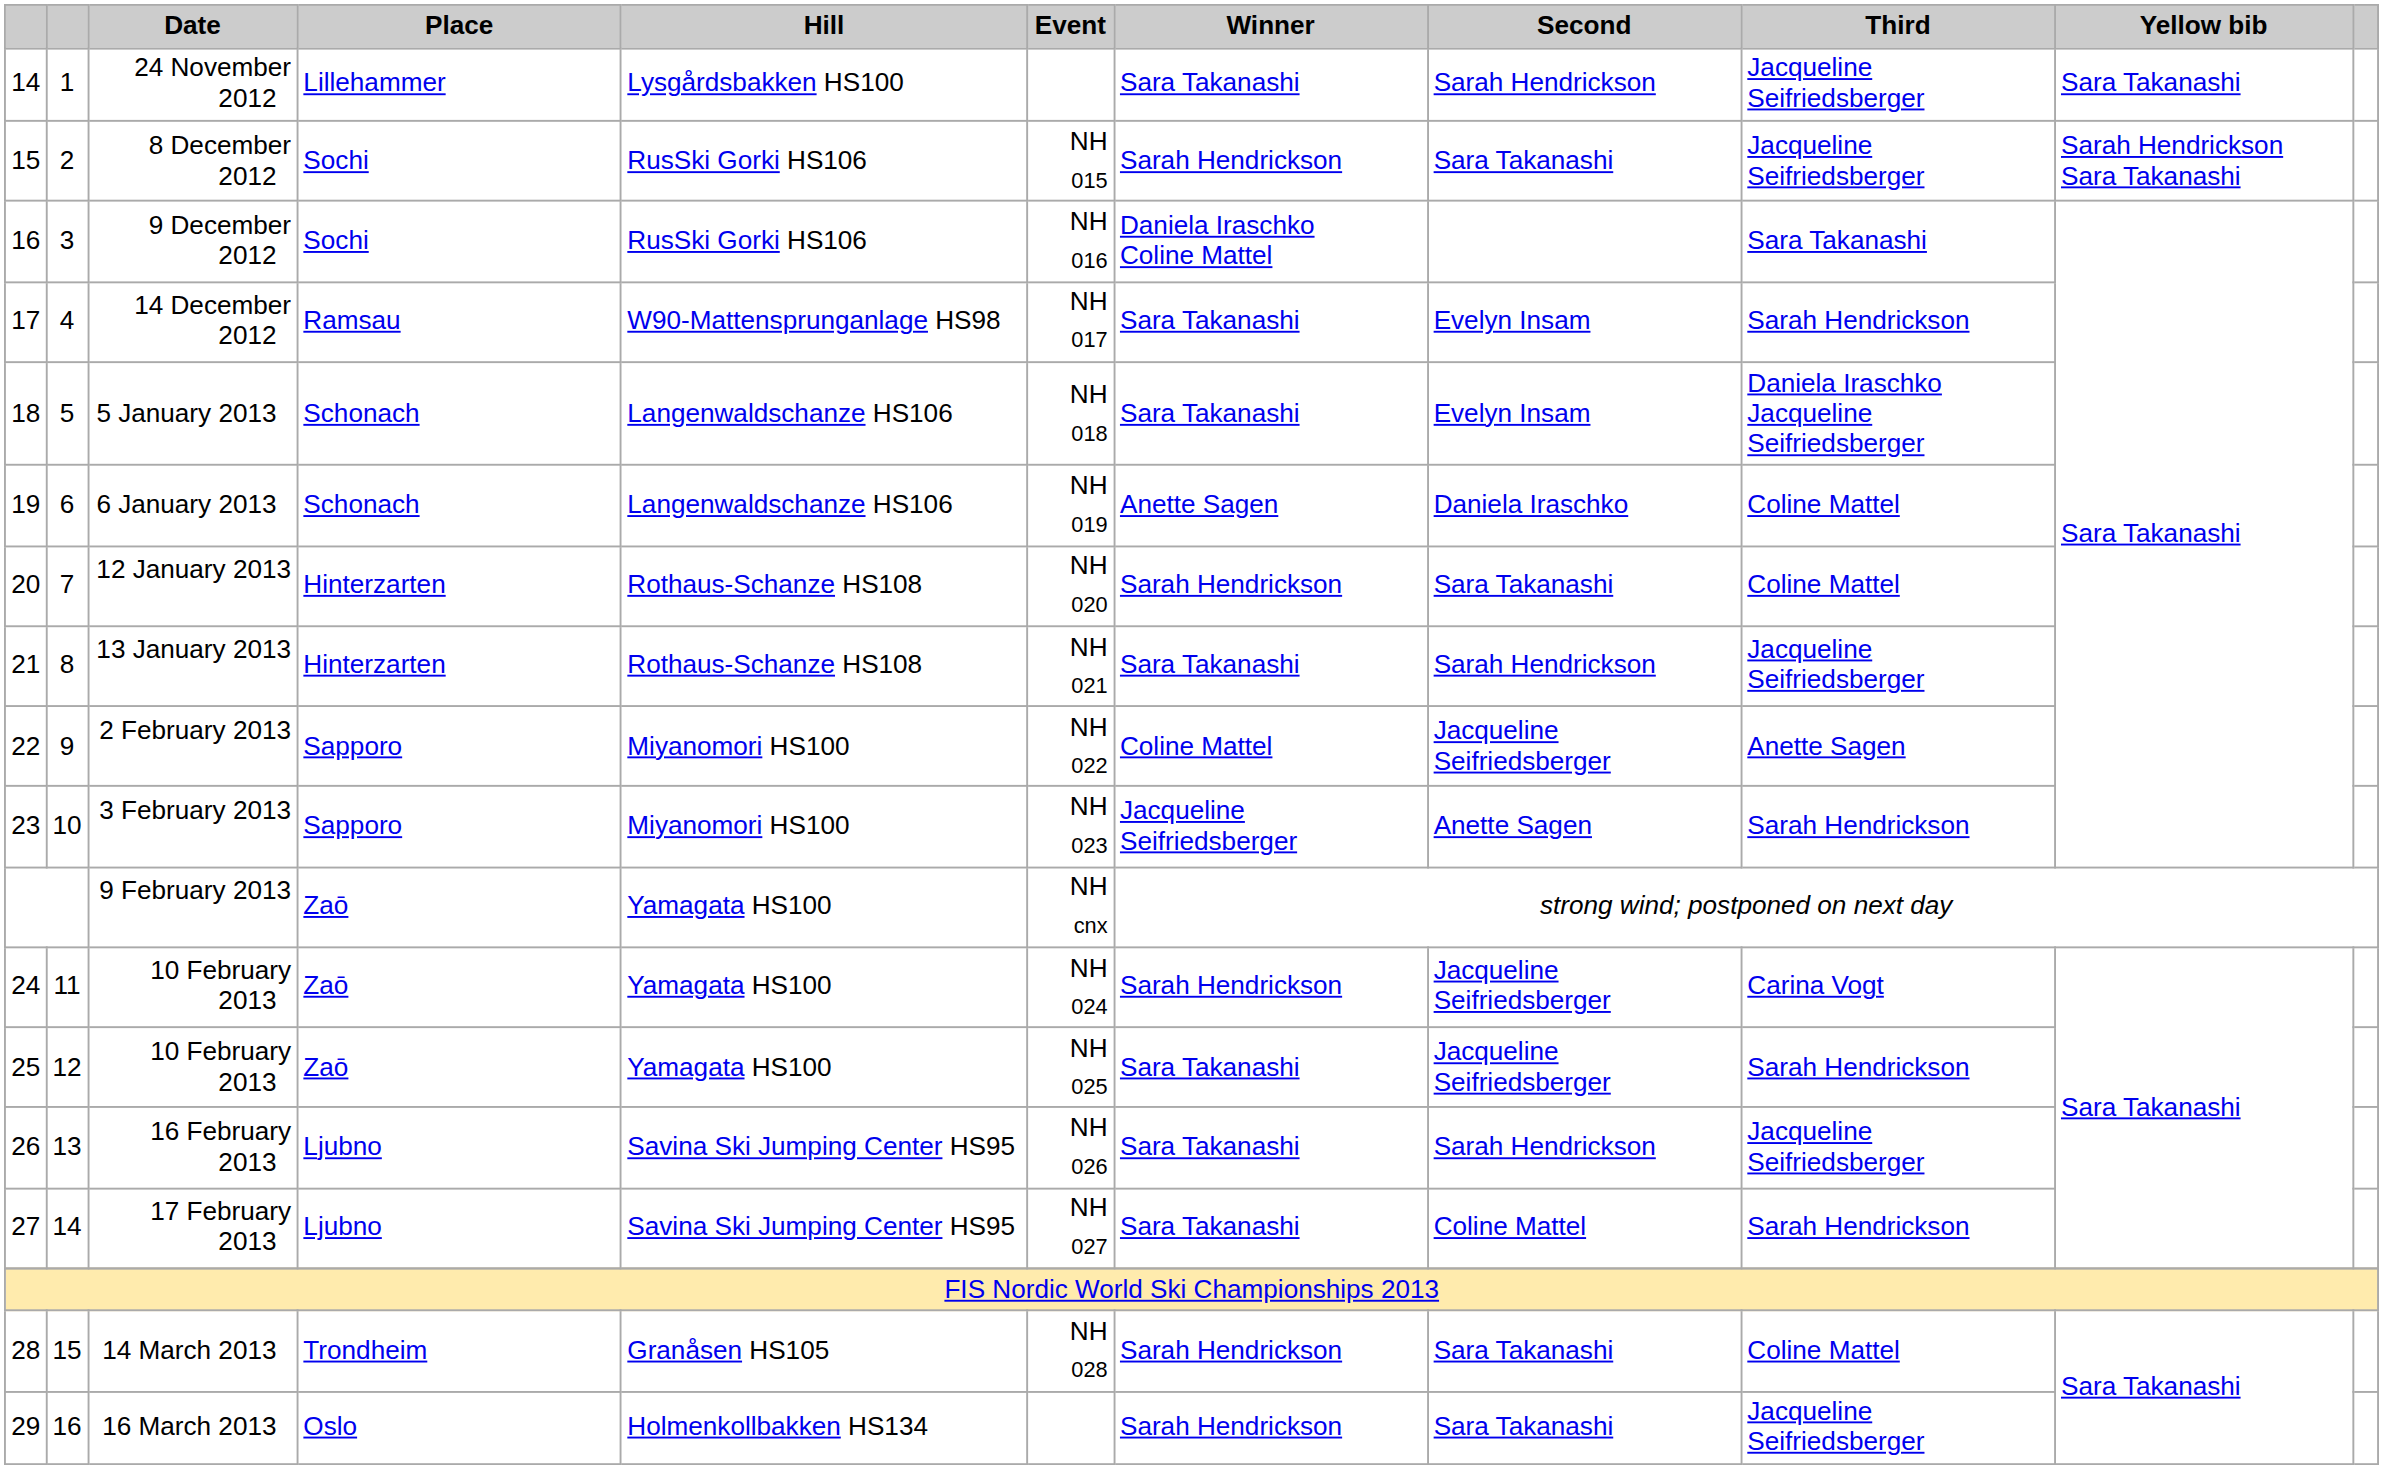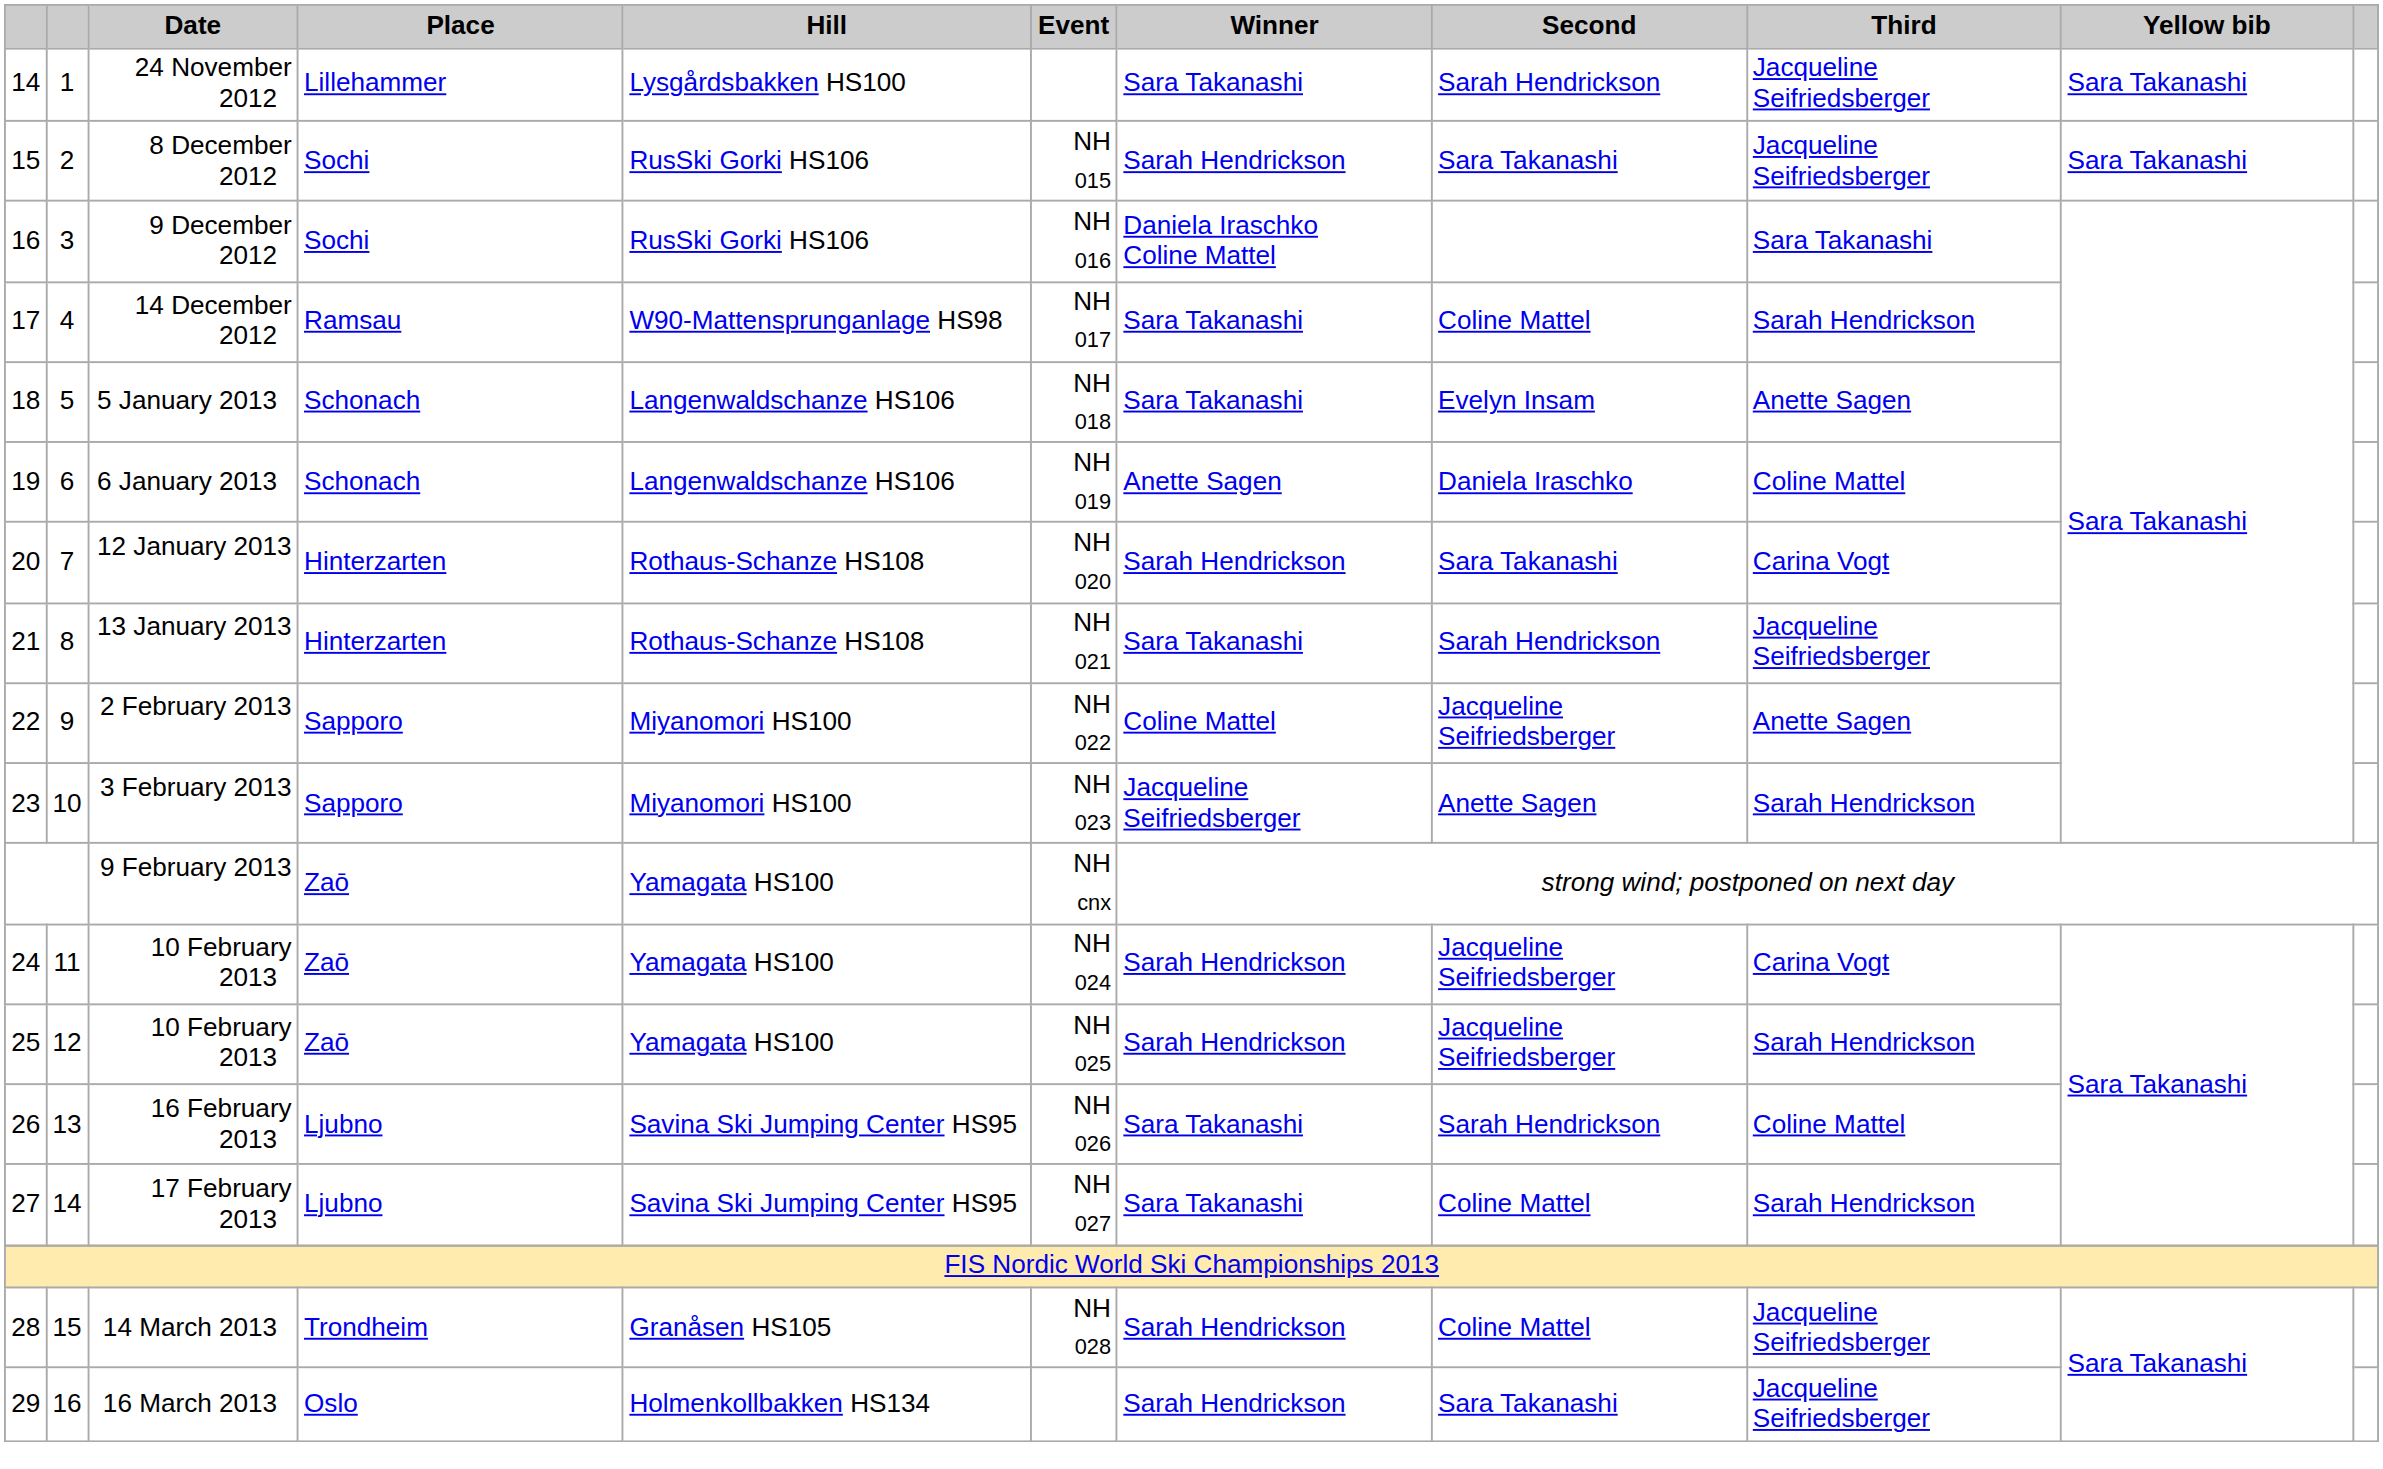 <table class="wikitable plainrowheaders" style="background:#fff; font-size:86%; line-height:16px; border:grey solid 1px; border-collapse:collapse;">
 <tr>
 <th scope="col" style="background:#ccc; width=20 px;"></th>
 <th scope="col" style="background:#ccc; width=30 px;"></th>
 <th scope="col" style="background:#ccc; width:120px;">Date</th>
 <th scope="col" style="background:#ccc; width:200px;">Place</th>
 <th scope="col" style="background:#ccc; width:240px;">Hill</th>
 <th scope="col" style="background:#ccc; width:40px;">Event</th>
 <th scope="col" style="background:#ccc; width:185px;">Winner</th>
 <th scope="col" style="background:#ccc; width:185px;">Second</th>
 <th scope="col" style="background:#ccc; width:185px;">Third</th>
 <th scope="col" style="background:#ccc; width:180px;">Yellow bib</th>
 <th scope="col" style="background:#ccc; width:10px;"></th>
 </tr>
 <tr>
 <td align=center>14</td>
 <td align=center>1</td>
 <td align=right>24 November 2012  </td>
 <td> <a href='#'>Lillehammer</a></td>
 <td><a href='#'>Lysgårdsbakken</a> HS100</td>
 <td align=right></td>
 <td> <a href='#'>Sara Takanashi</a></td>
 <td> <a href='#'>Sarah Hendrickson</a></td>
 <td> <a href='#'>Jacqueline Seifriedsberger</a></td>
 <td> <a href='#'>Sara Takanashi</a></td>
 <td></td>
 </tr>
 <tr>
 <td align=center>15</td>
 <td align=center>2</td>
 <td align=right>8 December 2012  </td>
 <td> <a href='#'>Sochi</a></td>
 <td><a href='#'>RusSki Gorki</a> HS106</td>
 <td align=right>NH <sub>015</sub></td>
 <td> <a href='#'>Sarah Hendrickson</a></td>
 <td> <a href='#'>Sara Takanashi</a></td>
 <td> <a href='#'>Jacqueline Seifriedsberger</a></td>
-<td> <a href='#'>Sarah Hendrickson</a><br> <a href='#'>Sara Takanashi</a></td>
+<td> <a href='#'>Sara Takanashi</a></td>
 <td></td>
 </tr>
 <tr>
 <td align=center>16</td>
 <td align=center>3</td>
 <td align=right>9 December 2012  </td>
 <td> <a href='#'>Sochi</a></td>
 <td><a href='#'>RusSki Gorki</a> HS106</td>
 <td align=right>NH <sub>016</sub></td>
 <td> <a href='#'>Daniela Iraschko</a><br> <a href='#'>Coline Mattel</a></td>
 <td></td>
 <td> <a href='#'>Sara Takanashi</a></td>
 <td rowspan=8> <a href='#'>Sara Takanashi</a></td>
 <td></td>
 </tr>
 <tr>
 <td align=center>17</td>
 <td align=center>4</td>
 <td align=right>14 December 2012  </td>
 <td> <a href='#'>Ramsau</a></td>
 <td><a href='#'>W90-Mattensprunganlage</a> HS98</td>
 <td align=right>NH <sub>017</sub></td>
 <td> <a href='#'>Sara Takanashi</a></td>
-<td> <a href='#'>Evelyn Insam</a></td>
+<td> <a href='#'>Coline Mattel</a></td>
 <td> <a href='#'>Sarah Hendrickson</a></td>
 <td></td>
 </tr>
 <tr>
 <td align=center>18</td>
 <td align=center>5</td>
 <td align=right>5 January 2013  </td>
 <td> <a href='#'>Schonach</a></td>
 <td><a href='#'>Langenwaldschanze</a> HS106</td>
 <td align=right>NH <sub>018</sub></td>
 <td> <a href='#'>Sara Takanashi</a></td>
 <td> <a href='#'>Evelyn Insam</a></td>
-<td> <a href='#'>Daniela Iraschko</a>  <a href='#'>Jacqueline Seifriedsberger</a></td>
+<td> <a href='#'>Anette Sagen</a></td>
 <td></td>
 </tr>
 <tr>
 <td align=center>19</td>
 <td align=center>6</td>
 <td align=right>6 January 2013  </td>
 <td> <a href='#'>Schonach</a></td>
 <td><a href='#'>Langenwaldschanze</a> HS106</td>
 <td align=right>NH <sub>019</sub></td>
 <td> <a href='#'>Anette Sagen</a></td>
 <td> <a href='#'>Daniela Iraschko</a></td>
 <td> <a href='#'>Coline Mattel</a></td>
 <td></td>
 </tr>
 <tr>
 <td align=center>20</td>
 <td align=center>7</td>
 <td align=right>12 January 2013  </td>
 <td> <a href='#'>Hinterzarten</a></td>
 <td><a href='#'>Rothaus-Schanze</a> HS108</td>
 <td align=right>NH <sub>020</sub></td>
 <td> <a href='#'>Sarah Hendrickson</a></td>
 <td> <a href='#'>Sara Takanashi</a></td>
-<td> <a href='#'>Coline Mattel</a></td>
+<td> <a href='#'>Carina Vogt</a></td>
 <td></td>
 </tr>
 <tr>
 <td align=center>21</td>
 <td align=center>8</td>
 <td align=right>13 January 2013  </td>
 <td> <a href='#'>Hinterzarten</a></td>
 <td><a href='#'>Rothaus-Schanze</a> HS108</td>
 <td align=right>NH <sub>021</sub></td>
 <td> <a href='#'>Sara Takanashi</a></td>
 <td> <a href='#'>Sarah Hendrickson</a></td>
 <td> <a href='#'>Jacqueline Seifriedsberger</a></td>
 <td></td>
 </tr>
 <tr>
 <td align=center>22</td>
 <td align=center>9</td>
 <td align=right>2 February 2013  </td>
 <td> <a href='#'>Sapporo</a></td>
 <td><a href='#'>Miyanomori</a> HS100</td>
 <td align=right>NH <sub>022</sub></td>
 <td> <a href='#'>Coline Mattel</a></td>
 <td> <a href='#'>Jacqueline Seifriedsberger</a></td>
 <td> <a href='#'>Anette Sagen</a></td>
 <td></td>
 </tr>
 <tr>
 <td align=center>23</td>
 <td align=center>10</td>
 <td align=right>3 February 2013  </td>
 <td> <a href='#'>Sapporo</a></td>
 <td><a href='#'>Miyanomori</a> HS100</td>
 <td align=right>NH <sub>023</sub></td>
 <td> <a href='#'>Jacqueline Seifriedsberger</a></td>
 <td> <a href='#'>Anette Sagen</a></td>
 <td> <a href='#'>Sarah Hendrickson</a></td>
 <td></td>
 </tr>
 <tr>
 <td colspan=2></td>
 <td align=right>9 February 2013  </td>
 <td> <a href='#'>Zaō</a></td>
 <td><a href='#'>Yamagata</a> HS100</td>
 <td align=right>NH <sub>cnx</sub></td>
 <td colspan=5 align=center><em>strong wind; postponed on next day </em></td>
 </tr>
 <tr>
 <td align=center>24</td>
 <td align=center>11</td>
 <td align=right>10 February 2013  </td>
 <td> <a href='#'>Zaō</a></td>
 <td><a href='#'>Yamagata</a> HS100</td>
 <td align=right>NH <sub>024</sub></td>
 <td> <a href='#'>Sarah Hendrickson</a></td>
 <td> <a href='#'>Jacqueline Seifriedsberger</a></td>
 <td> <a href='#'>Carina Vogt</a></td>
 <td rowspan=4> <a href='#'>Sara Takanashi</a></td>
 <td></td>
 </tr>
 <tr>
 <td align=center>25</td>
 <td align=center>12</td>
 <td align=right>10 February 2013  </td>
 <td> <a href='#'>Zaō</a></td>
 <td><a href='#'>Yamagata</a> HS100</td>
 <td align=right>NH <sub>025 </sub></td>
-<td> <a href='#'>Sara Takanashi</a></td>
+<td> <a href='#'>Sarah Hendrickson</a></td>
 <td> <a href='#'>Jacqueline Seifriedsberger</a></td>
 <td> <a href='#'>Sarah Hendrickson</a></td>
 <td></td>
 </tr>
 <tr>
 <td align=center>26</td>
 <td align=center>13</td>
 <td align=right>16 February 2013  </td>
 <td> <a href='#'>Ljubno</a></td>
 <td><a href='#'>Savina Ski Jumping Center</a> HS95</td>
 <td align=right>NH <sub>026</sub></td>
 <td> <a href='#'>Sara Takanashi</a></td>
 <td> <a href='#'>Sarah Hendrickson</a></td>
-<td> <a href='#'>Jacqueline Seifriedsberger</a></td>
+<td> <a href='#'>Coline Mattel</a></td>
 <td></td>
 </tr>
 <tr>
 <td align=center>27</td>
 <td align=center>14</td>
 <td align=right>17 February 2013  </td>
 <td> <a href='#'>Ljubno</a></td>
 <td><a href='#'>Savina Ski Jumping Center</a> HS95</td>
 <td align=right>NH <sub>027</sub></td>
 <td> <a href='#'>Sara Takanashi</a></td>
 <td> <a href='#'>Coline Mattel</a></td>
 <td> <a href='#'>Sarah Hendrickson</a></td>
 <td></td>
 </tr>
 <tr>
 </tr>
 <tr style="background:#FFEBAD">
 <td colspan=11 align=center><a href='#'>FIS Nordic World Ski Championships 2013</a></td>
 </tr>
 <tr>
 <td align=center>28</td>
 <td align=center>15</td>
 <td align=right>14 March 2013  </td>
 <td> <a href='#'>Trondheim</a></td>
 <td><a href='#'>Granåsen</a> HS105</td>
 <td align=right>NH <sub>028</sub></td>
 <td> <a href='#'>Sarah Hendrickson</a></td>
-<td> <a href='#'>Sara Takanashi</a></td>
 <td> <a href='#'>Coline Mattel</a></td>
+<td> <a href='#'>Jacqueline Seifriedsberger</a></td>
 <td rowspan=2> <a href='#'>Sara Takanashi</a></td>
 <td></td>
 </tr>
 <tr>
 <td align=center>29</td>
 <td align=center>16</td>
 <td align=right>16 March 2013  </td>
 <td> <a href='#'>Oslo</a></td>
 <td><a href='#'>Holmenkollbakken</a> HS134</td>
 <td align=right></td>
 <td> <a href='#'>Sarah Hendrickson</a></td>
 <td> <a href='#'>Sara Takanashi</a></td>
 <td> <a href='#'>Jacqueline Seifriedsberger</a></td>
 <td></td>
 </tr>
 </table>
